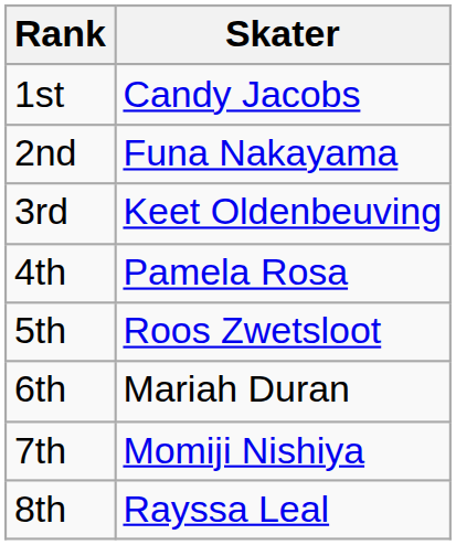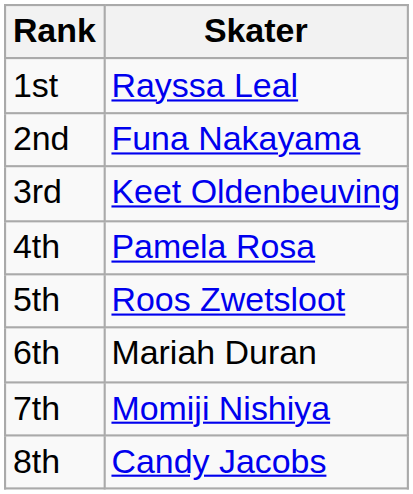 <table class="wikitable">
 <tr>
 <th>Rank</th>
 <th>Skater</th>
 </tr>
 <tr>
 <td>1st</td>
-<td><a href='#'>Candy Jacobs</a></td>
+<td><a href='#'>Rayssa Leal</a></td>
 </tr>
 <tr>
 <td>2nd</td>
 <td><a href='#'>Funa Nakayama</a></td>
 </tr>
 <tr>
 <td>3rd</td>
 <td><a href='#'>Keet Oldenbeuving</a></td>
 </tr>
 <tr>
 <td>4th</td>
 <td><a href='#'>Pamela Rosa</a></td>
 </tr>
 <tr>
 <td>5th</td>
 <td><a href='#'>Roos Zwetsloot</a></td>
 </tr>
 <tr>
 <td>6th</td>
 <td>Mariah Duran</td>
 </tr>
 <tr>
 <td>7th</td>
 <td><a href='#'>Momiji Nishiya</a></td>
 </tr>
 <tr>
 <td>8th</td>
-<td><a href='#'>Rayssa Leal</a></td>
+<td><a href='#'>Candy Jacobs</a></td>
 </tr>
 </table>
